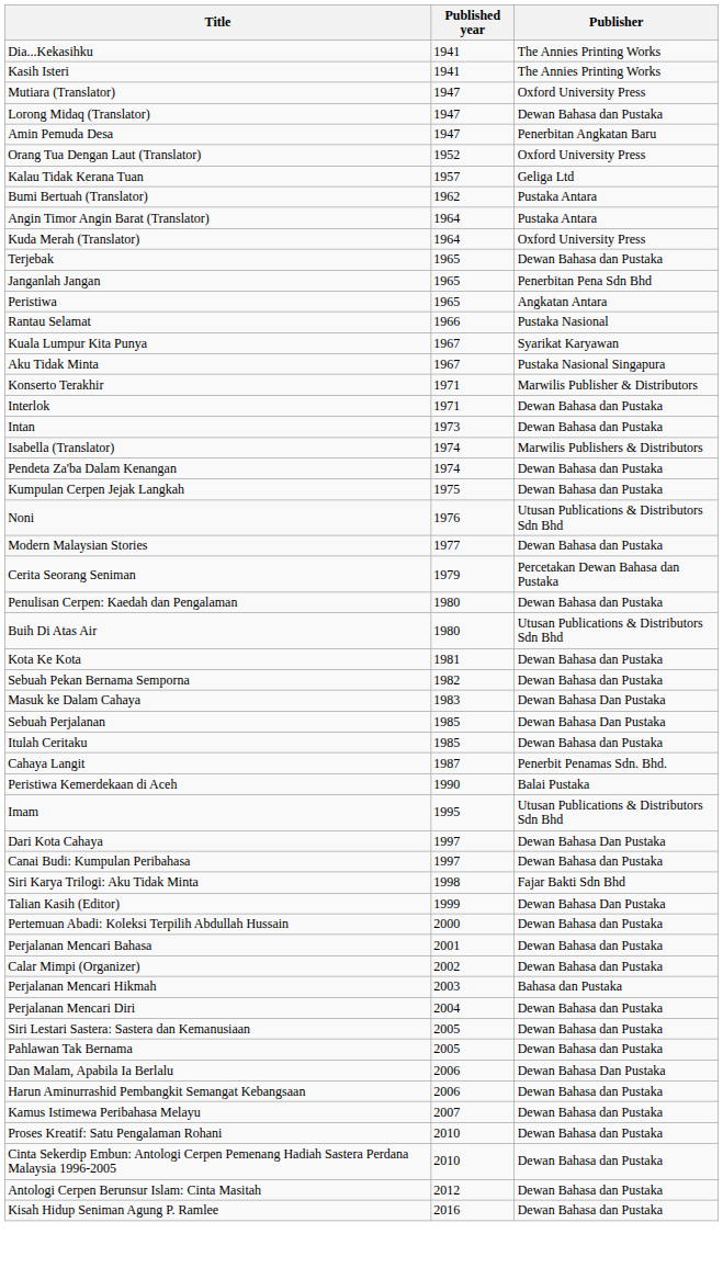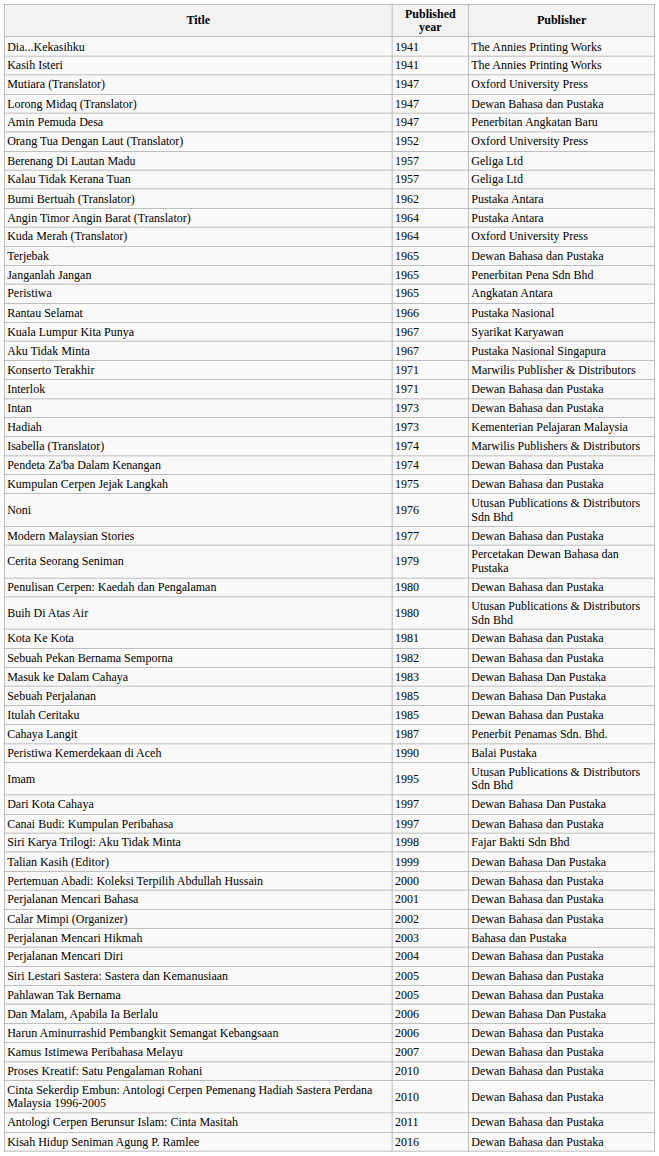 <table class="wikitable sortable">
 <tr>
 <th>Title</th>
 <th>Published year</th>
 <th>Publisher</th>
 </tr>
 <tr>
 <td>Dia...Kekasihku</td>
 <td>1941</td>
 <td>The Annies Printing Works</td>
 </tr>
 <tr>
 <td>Kasih Isteri</td>
 <td>1941</td>
 <td>The Annies Printing Works</td>
 </tr>
 <tr>
 <td>Mutiara (Translator)</td>
 <td>1947</td>
 <td>Oxford University Press</td>
 </tr>
 <tr>
 <td>Lorong Midaq (Translator)</td>
 <td>1947</td>
 <td>Dewan Bahasa dan Pustaka</td>
 </tr>
 <tr>
 <td>Amin Pemuda Desa</td>
 <td>1947</td>
 <td>Penerbitan Angkatan Baru</td>
 </tr>
 <tr>
 <td>Orang Tua Dengan Laut (Translator)</td>
 <td>1952</td>
 <td>Oxford University Press</td>
+</tr>
+<tr>
+<td>Berenang Di Lautan Madu</td>
+<td>1957</td>
+<td>Geliga Ltd</td>
 </tr>
 <tr>
 <td>Kalau Tidak Kerana Tuan</td>
 <td>1957</td>
 <td>Geliga Ltd</td>
 </tr>
 <tr>
 <td>Bumi Bertuah (Translator)</td>
 <td>1962</td>
 <td>Pustaka Antara</td>
 </tr>
 <tr>
 <td>Angin Timor Angin Barat (Translator)</td>
 <td>1964</td>
 <td>Pustaka Antara</td>
 </tr>
 <tr>
 <td>Kuda Merah (Translator)</td>
 <td>1964</td>
 <td>Oxford University Press</td>
 </tr>
 <tr>
 <td>Terjebak</td>
 <td>1965</td>
 <td>Dewan Bahasa dan Pustaka</td>
 </tr>
 <tr>
 <td>Janganlah Jangan</td>
 <td>1965</td>
 <td>Penerbitan Pena Sdn Bhd</td>
 </tr>
 <tr>
 <td>Peristiwa</td>
 <td>1965</td>
 <td>Angkatan Antara</td>
 </tr>
 <tr>
 <td>Rantau Selamat</td>
 <td>1966</td>
 <td>Pustaka Nasional</td>
 </tr>
 <tr>
 <td>Kuala Lumpur Kita Punya</td>
 <td>1967</td>
 <td>Syarikat Karyawan</td>
 </tr>
 <tr>
 <td>Aku Tidak Minta</td>
 <td>1967</td>
 <td>Pustaka Nasional Singapura</td>
 </tr>
 <tr>
 <td>Konserto Terakhir</td>
 <td>1971</td>
 <td>Marwilis Publisher & Distributors</td>
 </tr>
 <tr>
 <td>Interlok</td>
 <td>1971</td>
 <td>Dewan Bahasa dan Pustaka</td>
 </tr>
 <tr>
 <td>Intan</td>
 <td>1973</td>
 <td>Dewan Bahasa dan Pustaka</td>
+</tr>
+<tr>
+<td>Hadiah</td>
+<td>1973</td>
+<td>Kementerian Pelajaran Malaysia</td>
 </tr>
 <tr>
 <td>Isabella (Translator)</td>
 <td>1974</td>
 <td>Marwilis Publishers & Distributors</td>
 </tr>
 <tr>
 <td>Pendeta Za'ba Dalam Kenangan</td>
 <td>1974</td>
 <td>Dewan Bahasa dan Pustaka</td>
 </tr>
 <tr>
 <td>Kumpulan Cerpen Jejak Langkah</td>
 <td>1975</td>
 <td>Dewan Bahasa dan Pustaka</td>
 </tr>
 <tr>
 <td>Noni</td>
 <td>1976</td>
 <td>Utusan Publications & Distributors Sdn Bhd</td>
 </tr>
 <tr>
 <td>Modern Malaysian Stories</td>
 <td>1977</td>
 <td>Dewan Bahasa dan Pustaka</td>
 </tr>
 <tr>
 <td>Cerita Seorang Seniman</td>
 <td>1979</td>
 <td>Percetakan Dewan Bahasa dan Pustaka</td>
 </tr>
 <tr>
 <td>Penulisan Cerpen: Kaedah dan Pengalaman</td>
 <td>1980</td>
 <td>Dewan Bahasa dan Pustaka</td>
 </tr>
 <tr>
 <td>Buih Di Atas Air</td>
 <td>1980</td>
 <td>Utusan Publications & Distributors Sdn Bhd</td>
 </tr>
 <tr>
 <td>Kota Ke Kota</td>
 <td>1981</td>
 <td>Dewan Bahasa dan Pustaka</td>
 </tr>
 <tr>
 <td>Sebuah Pekan Bernama Semporna</td>
 <td>1982</td>
 <td>Dewan Bahasa dan Pustaka</td>
 </tr>
 <tr>
 <td>Masuk ke Dalam Cahaya</td>
 <td>1983</td>
 <td>Dewan Bahasa Dan Pustaka</td>
 </tr>
 <tr>
 <td>Sebuah Perjalanan</td>
 <td>1985</td>
 <td>Dewan Bahasa Dan Pustaka</td>
 </tr>
 <tr>
 <td>Itulah Ceritaku</td>
 <td>1985</td>
 <td>Dewan Bahasa dan Pustaka</td>
 </tr>
 <tr>
 <td>Cahaya Langit</td>
 <td>1987</td>
 <td>Penerbit Penamas Sdn. Bhd.</td>
 </tr>
 <tr>
 <td>Peristiwa Kemerdekaan di Aceh</td>
 <td>1990</td>
 <td>Balai Pustaka</td>
 </tr>
 <tr>
 <td>Imam</td>
 <td>1995</td>
 <td>Utusan Publications & Distributors Sdn Bhd</td>
 </tr>
 <tr>
 <td>Dari Kota Cahaya</td>
 <td>1997</td>
 <td>Dewan Bahasa Dan Pustaka</td>
 </tr>
 <tr>
 <td>Canai Budi: Kumpulan Peribahasa</td>
 <td>1997</td>
 <td>Dewan Bahasa dan Pustaka</td>
 </tr>
 <tr>
 <td>Siri Karya Trilogi: Aku Tidak Minta</td>
 <td>1998</td>
 <td>Fajar Bakti Sdn Bhd</td>
 </tr>
 <tr>
 <td>Talian Kasih (Editor)</td>
 <td>1999</td>
 <td>Dewan Bahasa Dan Pustaka</td>
 </tr>
 <tr>
 <td>Pertemuan Abadi: Koleksi Terpilih Abdullah Hussain</td>
 <td>2000</td>
 <td>Dewan Bahasa dan Pustaka</td>
 </tr>
 <tr>
 <td>Perjalanan Mencari Bahasa</td>
 <td>2001</td>
 <td>Dewan Bahasa dan Pustaka</td>
 </tr>
 <tr>
 <td>Calar Mimpi (Organizer)</td>
 <td>2002</td>
 <td>Dewan Bahasa dan Pustaka</td>
 </tr>
 <tr>
 <td>Perjalanan Mencari Hikmah</td>
 <td>2003</td>
 <td>Bahasa dan Pustaka</td>
 </tr>
 <tr>
 <td>Perjalanan Mencari Diri</td>
 <td>2004</td>
 <td>Dewan Bahasa dan Pustaka</td>
 </tr>
 <tr>
 <td>Siri Lestari Sastera: Sastera dan Kemanusiaan</td>
 <td>2005</td>
 <td>Dewan Bahasa dan Pustaka</td>
 </tr>
 <tr>
 <td>Pahlawan Tak Bernama</td>
 <td>2005</td>
 <td>Dewan Bahasa dan Pustaka</td>
 </tr>
 <tr>
 <td>Dan Malam, Apabila Ia Berlalu</td>
 <td>2006</td>
 <td>Dewan Bahasa Dan Pustaka</td>
 </tr>
 <tr>
 <td>Harun Aminurrashid Pembangkit Semangat Kebangsaan</td>
 <td>2006</td>
 <td>Dewan Bahasa dan Pustaka</td>
 </tr>
 <tr>
 <td>Kamus Istimewa Peribahasa Melayu</td>
 <td>2007</td>
 <td>Dewan Bahasa dan Pustaka</td>
 </tr>
 <tr>
 <td>Proses Kreatif: Satu Pengalaman Rohani</td>
 <td>2010</td>
 <td>Dewan Bahasa dan Pustaka</td>
 </tr>
 <tr>
 <td>Cinta Sekerdip Embun: Antologi Cerpen Pemenang Hadiah Sastera Perdana Malaysia 1996-2005</td>
 <td>2010</td>
 <td>Dewan Bahasa dan Pustaka</td>
 </tr>
 <tr>
 <td>Antologi Cerpen Berunsur Islam: Cinta Masitah</td>
-<td>2012</td>
+<td>2011</td>
 <td>Dewan Bahasa dan Pustaka</td>
 </tr>
 <tr>
 <td>Kisah Hidup Seniman Agung P. Ramlee</td>
 <td>2016</td>
 <td>Dewan Bahasa dan Pustaka</td>
 </tr>
 </table>
